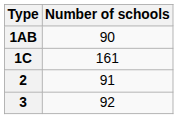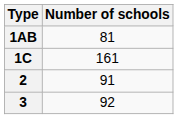 <table class="wikitable" style="text-align: center;">
 <tr>
 <th>Type</th>
 <th>Number of schools</th>
 </tr>
 <tr>
 <th>1AB</th>
-<td>90</td>
+<td>81</td>
 </tr>
 <tr>
 <th>1C</th>
 <td>161</td>
 </tr>
 <tr>
 <th>2</th>
 <td>91</td>
 </tr>
 <tr>
 <th>3</th>
 <td>92</td>
 </tr>
 </table>
